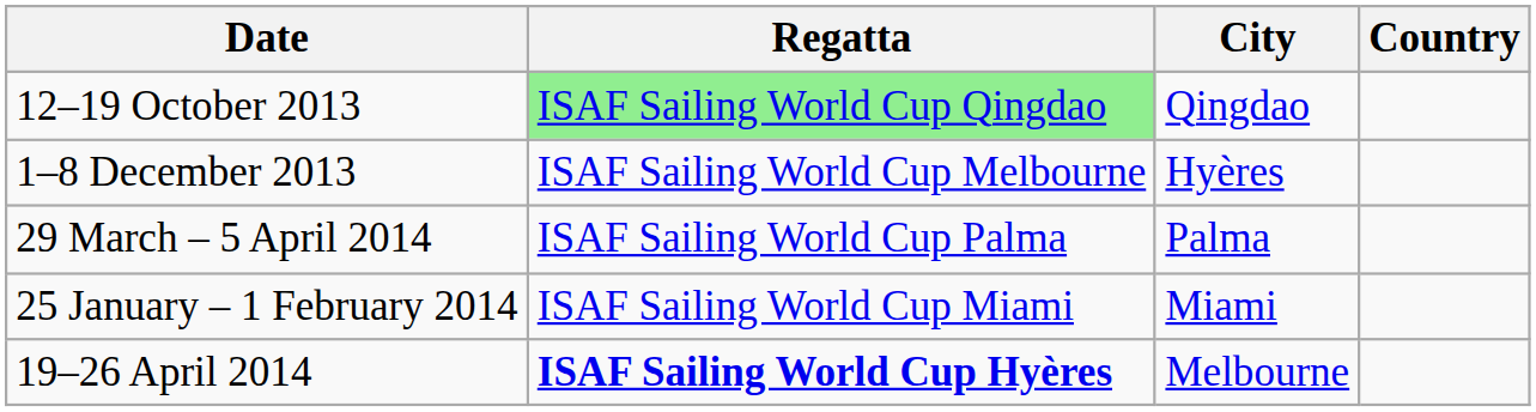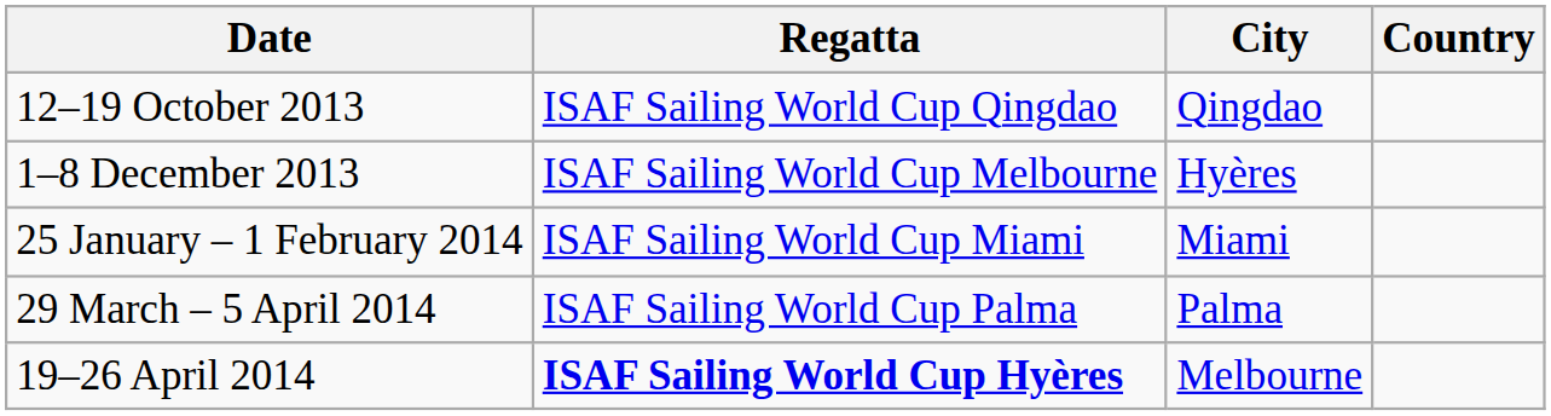 <table class="wikitable">
 <tr>
 <th>Date</th>
 <th>Regatta</th>
 <th>City</th>
 <th>Country</th>
 </tr>
 <tr>
 <td>12–19 October 2013</td>
-<td style="background: lightgreen;"><a href='#'>ISAF Sailing World Cup Qingdao</a></td>
+<td><a href='#'>ISAF Sailing World Cup Qingdao</a></td>
 <td><a href='#'>Qingdao</a></td>
 <td></td>
 </tr>
 <tr>
 <td>1–8 December 2013</td>
 <td><a href='#'>ISAF Sailing World Cup Melbourne</a></td>
 <td><a href='#'>Hyères</a></td>
 <td></td>
 </tr>
 <tr>
+<td>25 January – 1 February 2014</td>
+<td><a href='#'>ISAF Sailing World Cup Miami</a></td>
+<td><a href='#'>Miami</a></td>
+<td></td>
+</tr>
+<tr>
 <td>29 March – 5 April 2014</td>
 <td><a href='#'>ISAF Sailing World Cup Palma</a></td>
 <td><a href='#'>Palma</a></td>
-<td></td>
-</tr>
-<tr>
-<td>25 January – 1 February 2014</td>
-<td><a href='#'>ISAF Sailing World Cup Miami</a></td>
-<td><a href='#'>Miami</a></td>
 <td></td>
 </tr>
 <tr>
 <td>19–26 April 2014</td>
 <td><strong><a href='#'>ISAF Sailing World Cup Hyères</a></strong></td>
 <td><a href='#'>Melbourne</a></td>
 <td></td>
 </tr>
 </table>
